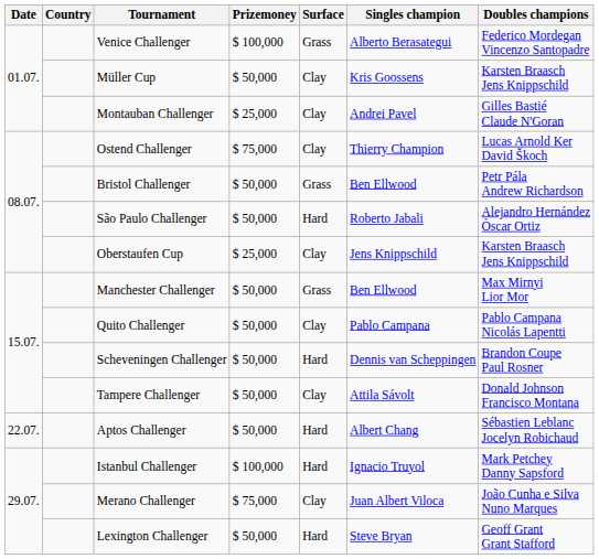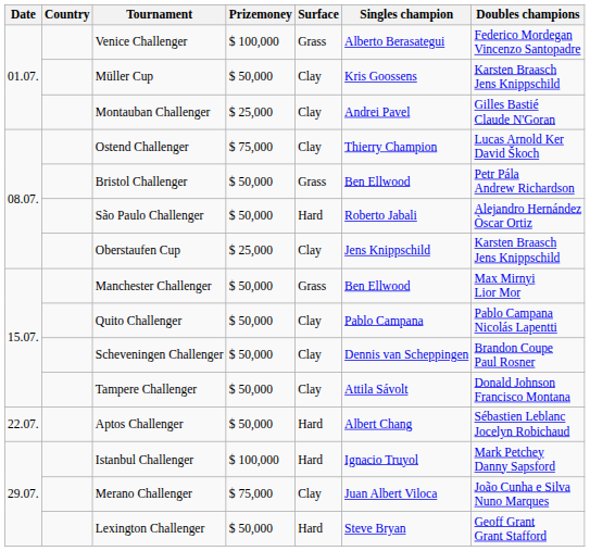 <table class="sortable wikitable" style=font-size:97%>
 <tr>
 <th>Date</th>
 <th>Country</th>
 <th>Tournament</th>
 <th>Prizemoney</th>
 <th>Surface</th>
 <th>Singles champion</th>
 <th>Doubles champions</th>
 </tr>
 <tr>
 <td rowspan="3">01.07.</td>
 <td></td>
 <td>Venice Challenger</td>
 <td>$ 100,000</td>
 <td>Grass</td>
 <td> <a href='#'>Alberto Berasategui</a></td>
 <td> <a href='#'>Federico Mordegan</a><br> <a href='#'>Vincenzo Santopadre</a></td>
 </tr>
 <tr>
 <td></td>
 <td>Müller Cup</td>
 <td>$ 50,000</td>
 <td>Clay</td>
 <td> <a href='#'>Kris Goossens</a></td>
 <td> <a href='#'>Karsten Braasch</a><br> <a href='#'>Jens Knippschild</a></td>
 </tr>
 <tr>
 <td></td>
 <td>Montauban Challenger</td>
 <td>$ 25,000</td>
 <td>Clay</td>
 <td> <a href='#'>Andrei Pavel</a></td>
 <td> <a href='#'>Gilles Bastié</a><br> <a href='#'>Claude N'Goran</a></td>
 </tr>
 <tr>
 <td rowspan="4">08.07.</td>
 <td></td>
 <td>Ostend Challenger</td>
 <td>$ 75,000</td>
 <td>Clay</td>
 <td> <a href='#'>Thierry Champion</a></td>
 <td> <a href='#'>Lucas Arnold Ker</a><br> <a href='#'>David Škoch</a></td>
 </tr>
 <tr>
 <td></td>
 <td>Bristol Challenger</td>
 <td>$ 50,000</td>
 <td>Grass</td>
 <td> <a href='#'>Ben Ellwood</a></td>
 <td> <a href='#'>Petr Pála</a><br> <a href='#'>Andrew Richardson</a></td>
 </tr>
 <tr>
 <td></td>
 <td>São Paulo Challenger</td>
 <td>$ 50,000</td>
 <td>Hard</td>
 <td> <a href='#'>Roberto Jabali</a></td>
 <td> <a href='#'>Alejandro Hernández</a><br> <a href='#'>Òscar Ortiz</a></td>
 </tr>
 <tr>
 <td></td>
 <td>Oberstaufen Cup</td>
 <td>$ 25,000</td>
 <td>Clay</td>
 <td> <a href='#'>Jens Knippschild</a></td>
 <td> <a href='#'>Karsten Braasch</a><br> <a href='#'>Jens Knippschild</a></td>
 </tr>
 <tr>
 <td rowspan="4">15.07.</td>
 <td></td>
 <td>Manchester Challenger</td>
 <td>$ 50,000</td>
 <td>Grass</td>
 <td> <a href='#'>Ben Ellwood</a></td>
 <td> <a href='#'>Max Mirnyi</a> <br>  <a href='#'>Lior Mor</a></td>
 </tr>
 <tr>
 <td></td>
 <td>Quito Challenger</td>
 <td>$ 50,000</td>
 <td>Clay</td>
 <td> <a href='#'>Pablo Campana</a></td>
 <td> <a href='#'>Pablo Campana</a> <br>  <a href='#'>Nicolás Lapentti</a></td>
 </tr>
 <tr>
 <td></td>
 <td>Scheveningen Challenger</td>
 <td>$ 50,000</td>
-<td>Hard</td>
+<td>Clay</td>
 <td> <a href='#'>Dennis van Scheppingen</a></td>
 <td> <a href='#'>Brandon Coupe</a> <br>  <a href='#'>Paul Rosner</a></td>
 </tr>
 <tr>
 <td></td>
 <td>Tampere Challenger</td>
 <td>$ 50,000</td>
 <td>Clay</td>
 <td> <a href='#'>Attila Sávolt</a></td>
 <td> <a href='#'>Donald Johnson</a> <br>  <a href='#'>Francisco Montana</a></td>
 </tr>
 <tr>
 <td>22.07.</td>
 <td></td>
 <td>Aptos Challenger</td>
 <td>$ 50,000</td>
 <td>Hard</td>
 <td> <a href='#'>Albert Chang</a></td>
 <td> <a href='#'>Sébastien Leblanc</a> <br>  <a href='#'>Jocelyn Robichaud</a></td>
 </tr>
 <tr>
 <td rowspan="3">29.07.</td>
 <td></td>
 <td>Istanbul Challenger</td>
 <td>$ 100,000</td>
 <td>Hard</td>
 <td> <a href='#'>Ignacio Truyol</a></td>
 <td> <a href='#'>Mark Petchey</a><br> <a href='#'>Danny Sapsford</a></td>
 </tr>
 <tr>
 <td></td>
 <td>Merano Challenger</td>
 <td>$ 75,000</td>
 <td>Clay</td>
 <td> <a href='#'>Juan Albert Viloca</a></td>
 <td> <a href='#'>João Cunha e Silva</a><br> <a href='#'>Nuno Marques</a></td>
 </tr>
 <tr>
 <td></td>
 <td>Lexington Challenger</td>
 <td>$ 50,000</td>
 <td>Hard</td>
 <td> <a href='#'>Steve Bryan</a></td>
 <td> <a href='#'>Geoff Grant</a> <br>  <a href='#'>Grant Stafford</a></td>
 </tr>
 </table>
